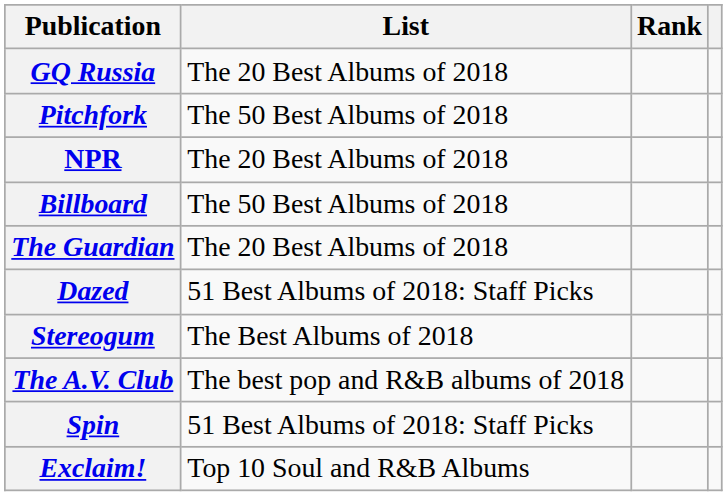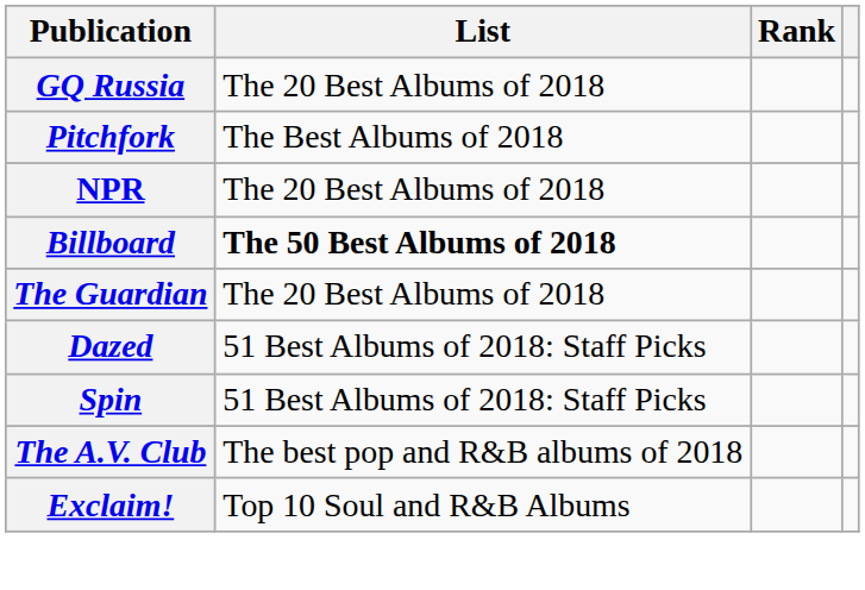 <table class="wikitable sortable plainrowheaders">
 <tr>
 <th scope="col">Publication</th>
 <th scope="col">List</th>
 <th scope="col">Rank</th>
 <th scope="col" class="unsortable"></th>
 </tr>
 <tr>
 <th scope="row"><em><a href='#'>GQ Russia</a></em></th>
 <td>The 20 Best Albums of 2018</td>
 <td></td>
 <td></td>
 </tr>
 <tr>
 <th scope="row"><em><a href='#'>Pitchfork</a></em></th>
-<td>The 50 Best Albums of 2018</td>
+<td>The Best Albums of 2018</td>
 <td></td>
 <td></td>
 </tr>
 <tr>
 <th scope="row"><a href='#'>NPR</a></th>
 <td>The 20 Best Albums of 2018</td>
 <td></td>
 <td></td>
 </tr>
 <tr>
 <th scope="row"><em><a href='#'>Billboard</a></em></th>
-<td>The 50 Best Albums of 2018</td>
+<td><strong>The 50 Best Albums of 2018</strong></td>
 <td></td>
 <td></td>
 </tr>
 <tr>
 <th scope="row"><em><a href='#'>The Guardian</a></em></th>
 <td>The 20 Best Albums of 2018</td>
 <td></td>
 <td></td>
 </tr>
 <tr>
 <th scope="row"><em><a href='#'>Dazed</a></em></th>
 <td>51 Best Albums of 2018: Staff Picks</td>
 <td></td>
 <td></td>
 </tr>
 <tr>
-<th scope="row"><em><a href='#'>Stereogum</a></em></th>
-<td>The Best Albums of 2018</td>
+<th scope="row"><em><a href='#'>Spin</a></em></th>
+<td>51 Best Albums of 2018: Staff Picks</td>
 <td></td>
 <td></td>
 </tr>
 <tr>
 <th scope="row"><em><a href='#'>The A.V. Club</a></em></th>
 <td>The best pop and R&B albums of 2018</td>
 <td></td>
 <td></td>
 </tr>
 <tr>
-<th scope="row"><em><a href='#'>Spin</a></em></th>
-<td>51 Best Albums of 2018: Staff Picks</td>
-<td></td>
-<td></td>
-</tr>
-<tr>
 <th scope="row"><em><a href='#'>Exclaim!</a></em></th>
 <td>Top 10 Soul and R&B Albums</td>
 <td></td>
 <td></td>
 </tr>
 </table>
